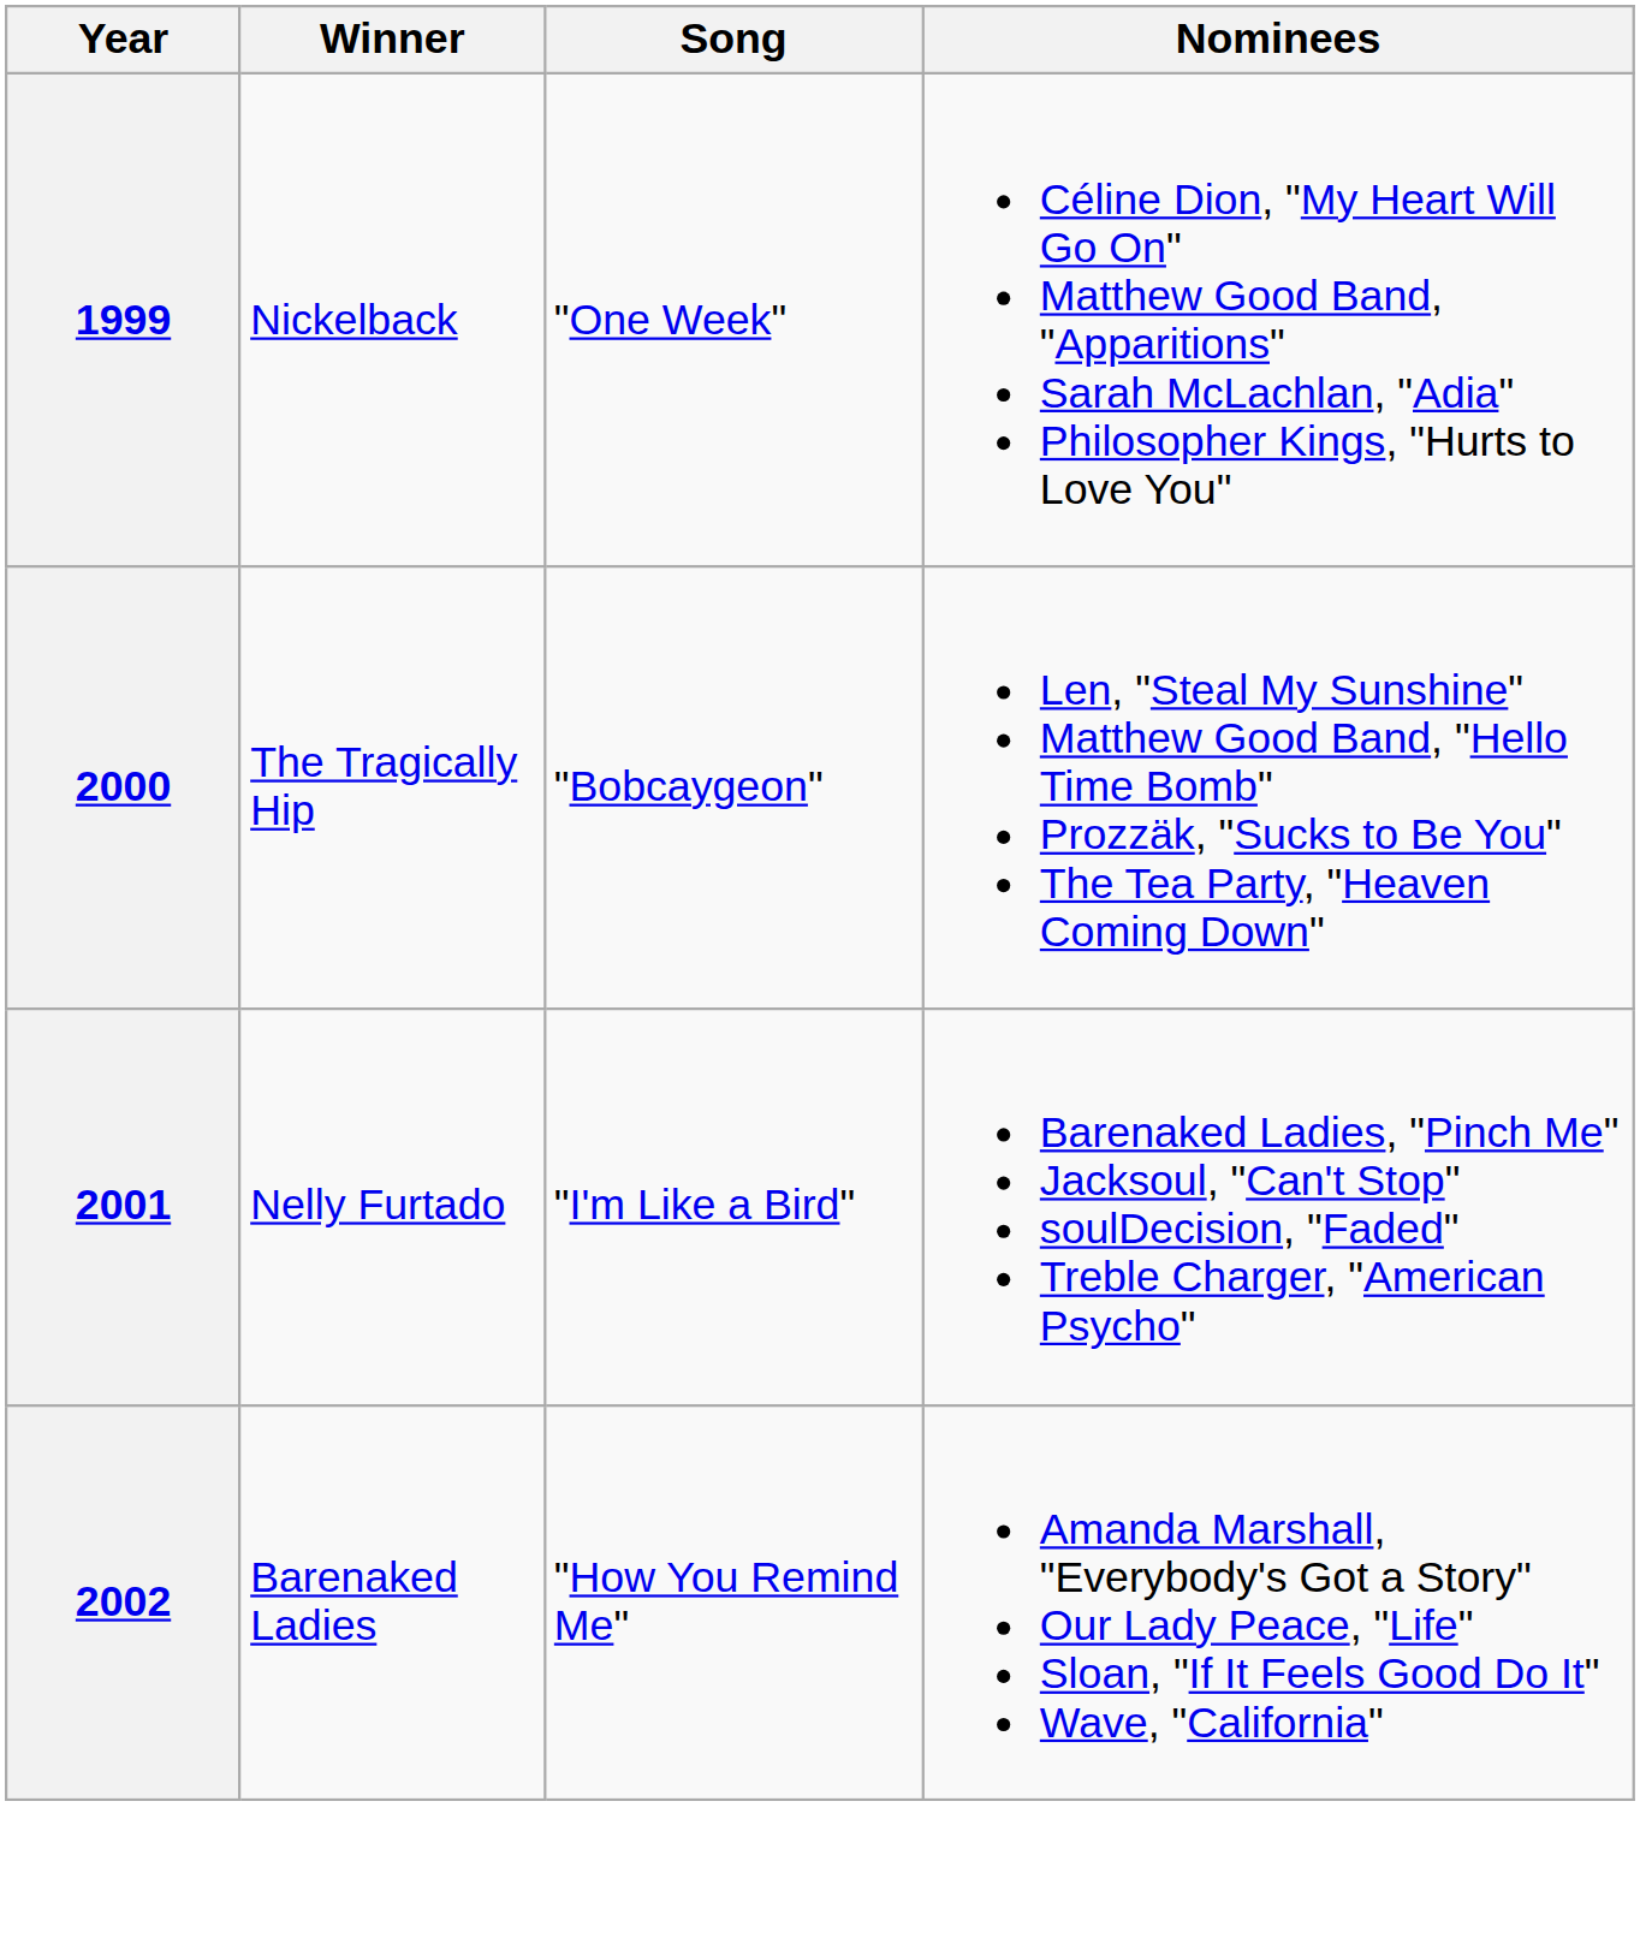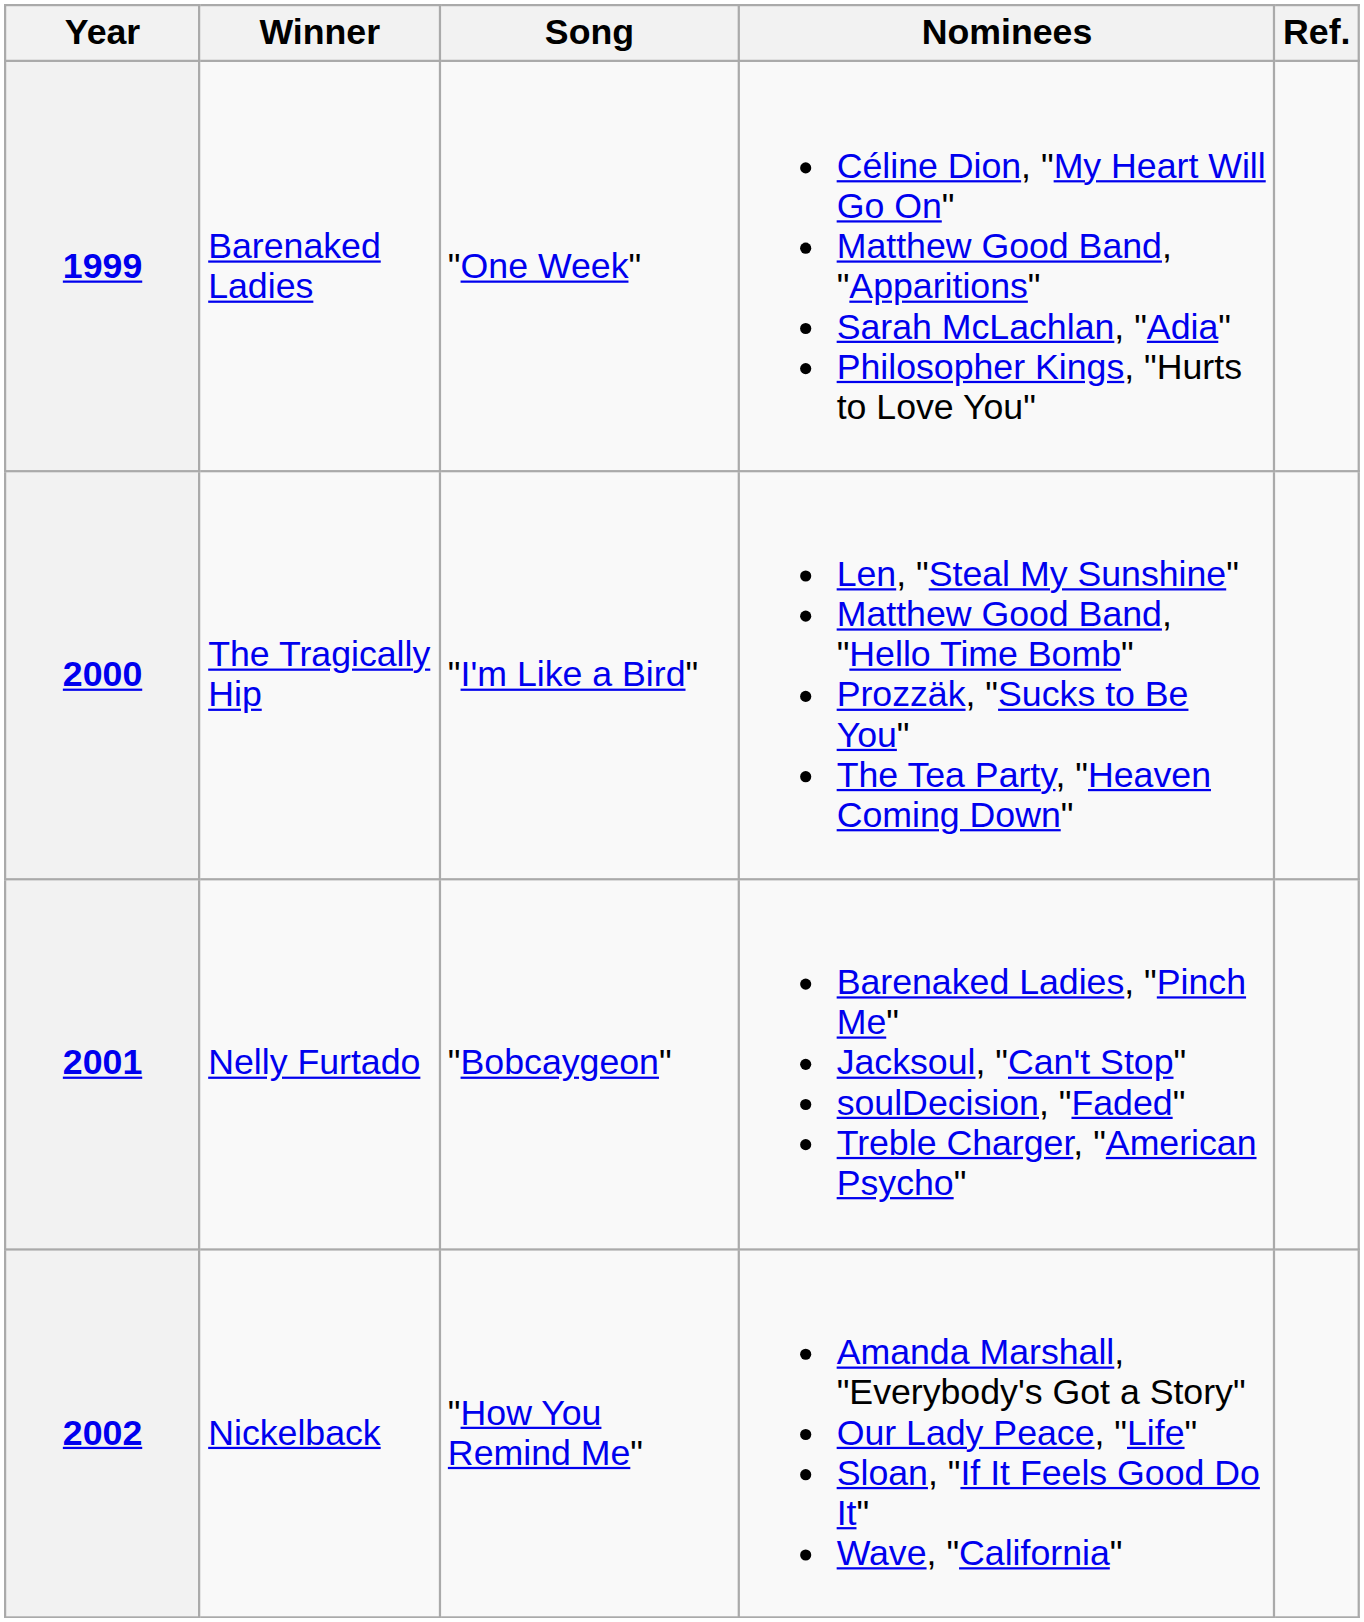 <table class="wikitable sortable">
 <tr>
 <th scope="col" style="width:5em;">Year</th>
 <th scope="col">Winner</th>
 <th scope="col">Song</th>
 <th scope="col" class="unsortable">Nominees</th>
+<th scope="col" class="unsortable">Ref.</th>
 </tr>
 <tr>
 <th scope="row"><a href='#'>1999</a></th>
-<td><a href='#'>Nickelback</a></td>
+<td><a href='#'>Barenaked Ladies</a></td>
 <td>"<a href='#'>One Week</a>"</td>
 <td><br><ul><li><a href='#'>Céline Dion</a>, "<a href='#'>My Heart Will Go On</a>"</li><li><a href='#'>Matthew Good Band</a>, "<a href='#'>Apparitions</a>"</li><li><a href='#'>Sarah McLachlan</a>, "<a href='#'>Adia</a>"</li><li><a href='#'>Philosopher Kings</a>, "Hurts to Love You"</li></ul></td>
+<td align="center"></td>
 </tr>
 <tr>
 <th scope="row"><a href='#'>2000</a></th>
 <td><a href='#'>The Tragically Hip</a></td>
-<td>"<a href='#'>Bobcaygeon</a>"</td>
+<td>"<a href='#'>I'm Like a Bird</a>"</td>
 <td><br><ul><li><a href='#'>Len</a>, "<a href='#'>Steal My Sunshine</a>"</li><li><a href='#'>Matthew Good Band</a>, "<a href='#'>Hello Time Bomb</a>"</li><li><a href='#'>Prozzäk</a>, "<a href='#'>Sucks to Be You</a>"</li><li><a href='#'>The Tea Party</a>, "<a href='#'>Heaven Coming Down</a>"</li></ul></td>
+<td align="center"></td>
 </tr>
 <tr>
 <th scope="row"><a href='#'>2001</a></th>
 <td><a href='#'>Nelly Furtado</a></td>
-<td>"<a href='#'>I'm Like a Bird</a>"</td>
+<td>"<a href='#'>Bobcaygeon</a>"</td>
 <td><br><ul><li><a href='#'>Barenaked Ladies</a>, "<a href='#'>Pinch Me</a>"</li><li><a href='#'>Jacksoul</a>, "<a href='#'>Can't Stop</a>"</li><li><a href='#'>soulDecision</a>, "<a href='#'>Faded</a>"</li><li><a href='#'>Treble Charger</a>, "<a href='#'>American Psycho</a>"</li></ul></td>
+<td align="center"></td>
 </tr>
 <tr>
 <th scope="row"><a href='#'>2002</a></th>
-<td><a href='#'>Barenaked Ladies</a></td>
+<td><a href='#'>Nickelback</a></td>
 <td>"<a href='#'>How You Remind Me</a>"</td>
 <td><br><ul><li><a href='#'>Amanda Marshall</a>, "Everybody's Got a Story"</li><li><a href='#'>Our Lady Peace</a>, "<a href='#'>Life</a>"</li><li><a href='#'>Sloan</a>, "<a href='#'>If It Feels Good Do It</a>"</li><li><a href='#'>Wave</a>, "<a href='#'>California</a>"</li></ul></td>
+<td align="center"></td>
 </tr>
 </table>
